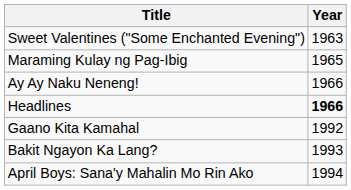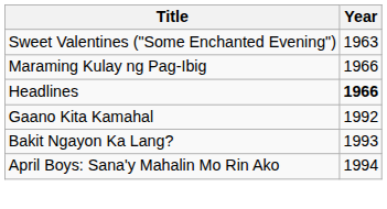 <table class="wikitable">
 <tr>
 <th>Title</th>
 <th>Year</th>
 </tr>
 <tr>
 <td>Sweet Valentines ("Some Enchanted Evening")</td>
 <td>1963</td>
 </tr>
 <tr>
 <td>Maraming Kulay ng Pag-Ibig</td>
-<td>1965</td>
-</tr>
-<tr>
-<td>Ay Ay Naku Neneng!</td>
 <td>1966</td>
 </tr>
 <tr>
 <td>Headlines</td>
 <td><strong>1966</strong></td>
 </tr>
 <tr>
 <td>Gaano Kita Kamahal</td>
 <td>1992</td>
 </tr>
 <tr>
 <td>Bakit Ngayon Ka Lang?</td>
 <td>1993</td>
 </tr>
 <tr>
 <td>April Boys: Sana'y Mahalin Mo Rin Ako</td>
 <td>1994</td>
 </tr>
 </table>
